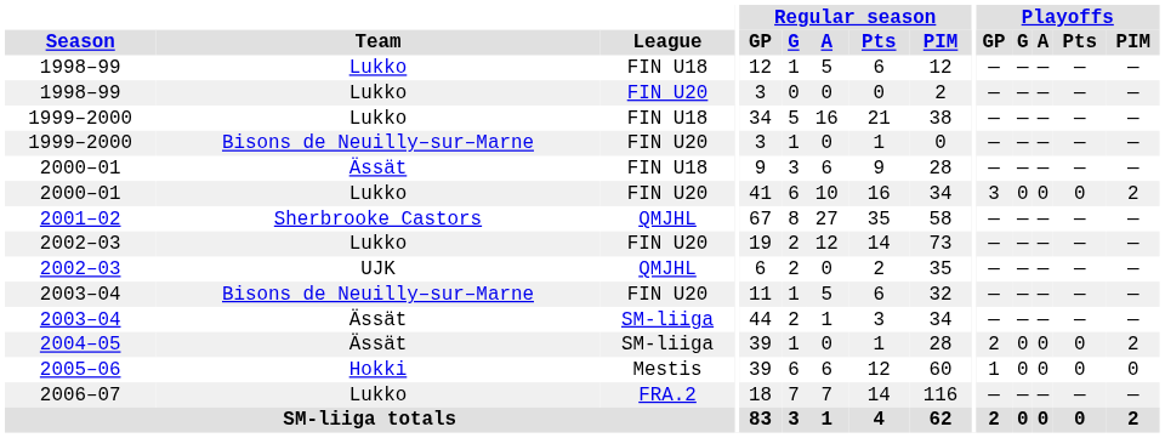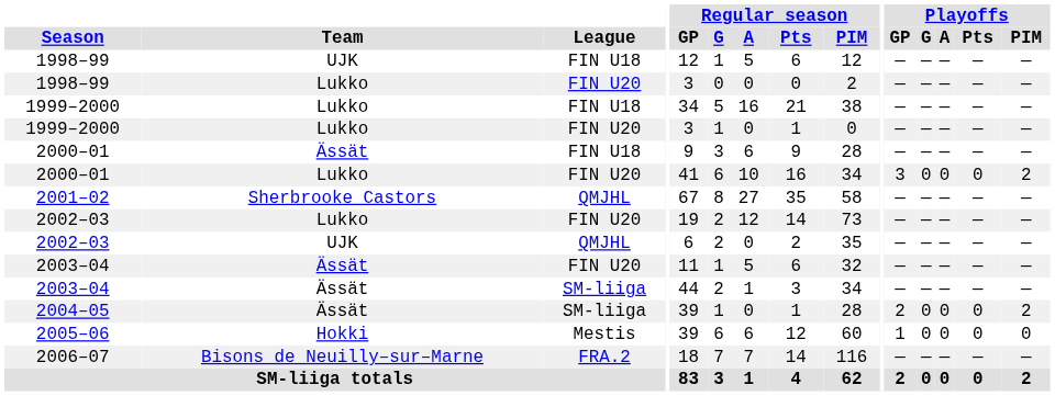 <table border="0" cellpadding="1" cellspacing="0" style="text-align:center; width:60em">
 <tr bgcolor="#e0e0e0">
 <th colspan="3" bgcolor="#ffffff"></th>
 <th rowspan="99" bgcolor="#ffffff"></th>
 <th colspan="5"><a href='#'>Regular season</a></th>
 <th rowspan="99" bgcolor="#ffffff"></th>
 <th colspan="5"><a href='#'>Playoffs</a></th>
 </tr>
 <tr bgcolor="#e0e0e0">
 <th><a href='#'>Season</a></th>
 <th>Team</th>
 <th>League</th>
 <th>GP</th>
 <th><a href='#'>G</a></th>
 <th><a href='#'>A</a></th>
 <th><a href='#'>Pts</a></th>
 <th><a href='#'>PIM</a></th>
 <th>GP</th>
 <th>G</th>
 <th>A</th>
 <th>Pts</th>
 <th>PIM</th>
 </tr>
 <tr>
 <td>1998–99</td>
-<td><a href='#'>Lukko</a></td>
+<td>UJK</td>
 <td>FIN U18</td>
 <td>12</td>
 <td>1</td>
 <td>5</td>
 <td>6</td>
 <td>12</td>
 <td>—</td>
 <td>—</td>
 <td>—</td>
 <td>—</td>
 <td>—</td>
 </tr>
 <tr bgcolor="#f0f0f0">
 <td>1998–99</td>
 <td>Lukko</td>
 <td><a href='#'>FIN U20</a></td>
 <td>3</td>
 <td>0</td>
 <td>0</td>
 <td>0</td>
 <td>2</td>
 <td>—</td>
 <td>—</td>
 <td>—</td>
 <td>—</td>
 <td>—</td>
 </tr>
 <tr>
 <td>1999–2000</td>
 <td>Lukko</td>
 <td>FIN U18</td>
 <td>34</td>
 <td>5</td>
 <td>16</td>
 <td>21</td>
 <td>38</td>
 <td>—</td>
 <td>—</td>
 <td>—</td>
 <td>—</td>
 <td>—</td>
 </tr>
 <tr bgcolor="#f0f0f0">
 <td>1999–2000</td>
-<td><a href='#'>Bisons de Neuilly–sur–Marne</a></td>
+<td>Lukko</td>
 <td>FIN U20</td>
 <td>3</td>
 <td>1</td>
 <td>0</td>
 <td>1</td>
 <td>0</td>
 <td>—</td>
 <td>—</td>
 <td>—</td>
 <td>—</td>
 <td>—</td>
 </tr>
 <tr>
 <td>2000–01</td>
 <td><a href='#'>Ässät</a></td>
 <td>FIN U18</td>
 <td>9</td>
 <td>3</td>
 <td>6</td>
 <td>9</td>
 <td>28</td>
 <td>—</td>
 <td>—</td>
 <td>—</td>
 <td>—</td>
 <td>—</td>
 </tr>
 <tr bgcolor="#f0f0f0">
 <td>2000–01</td>
 <td>Lukko</td>
 <td>FIN U20</td>
 <td>41</td>
 <td>6</td>
 <td>10</td>
 <td>16</td>
 <td>34</td>
 <td>3</td>
 <td>0</td>
 <td>0</td>
 <td>0</td>
 <td>2</td>
 </tr>
 <tr>
 <td><a href='#'>2001–02</a></td>
 <td><a href='#'>Sherbrooke Castors</a></td>
 <td><a href='#'>QMJHL</a></td>
 <td>67</td>
 <td>8</td>
 <td>27</td>
 <td>35</td>
 <td>58</td>
 <td>—</td>
 <td>—</td>
 <td>—</td>
 <td>—</td>
 <td>—</td>
 </tr>
 <tr bgcolor="#f0f0f0">
 <td>2002–03</td>
 <td>Lukko</td>
 <td>FIN U20</td>
 <td>19</td>
 <td>2</td>
 <td>12</td>
 <td>14</td>
 <td>73</td>
 <td>—</td>
 <td>—</td>
 <td>—</td>
 <td>—</td>
 <td>—</td>
 </tr>
 <tr>
 <td><a href='#'>2002–03</a></td>
 <td>UJK</td>
 <td><a href='#'>QMJHL</a></td>
 <td>6</td>
 <td>2</td>
 <td>0</td>
 <td>2</td>
 <td>35</td>
 <td>—</td>
 <td>—</td>
 <td>—</td>
 <td>—</td>
 <td>—</td>
 </tr>
 <tr bgcolor="#f0f0f0">
 <td>2003–04</td>
-<td><a href='#'>Bisons de Neuilly–sur–Marne</a></td>
+<td><a href='#'>Ässät</a></td>
 <td>FIN U20</td>
 <td>11</td>
 <td>1</td>
 <td>5</td>
 <td>6</td>
 <td>32</td>
 <td>—</td>
 <td>—</td>
 <td>—</td>
 <td>—</td>
 <td>—</td>
 </tr>
 <tr>
 <td><a href='#'>2003–04</a></td>
 <td>Ässät</td>
 <td><a href='#'>SM-liiga</a></td>
 <td>44</td>
 <td>2</td>
 <td>1</td>
 <td>3</td>
 <td>34</td>
 <td>—</td>
 <td>—</td>
 <td>—</td>
 <td>—</td>
 <td>—</td>
 </tr>
 <tr bgcolor="#f0f0f0">
 <td><a href='#'>2004–05</a></td>
 <td>Ässät</td>
 <td>SM-liiga</td>
 <td>39</td>
 <td>1</td>
 <td>0</td>
 <td>1</td>
 <td>28</td>
 <td>2</td>
 <td>0</td>
 <td>0</td>
 <td>0</td>
 <td>2</td>
 </tr>
 <tr>
 <td><a href='#'>2005–06</a></td>
 <td><a href='#'>Hokki</a></td>
 <td>Mestis</td>
 <td>39</td>
 <td>6</td>
 <td>6</td>
 <td>12</td>
 <td>60</td>
 <td>1</td>
 <td>0</td>
 <td>0</td>
 <td>0</td>
 <td>0</td>
 </tr>
 <tr bgcolor="#f0f0f0">
 <td>2006–07</td>
-<td>Lukko</td>
+<td><a href='#'>Bisons de Neuilly–sur–Marne</a></td>
 <td><a href='#'>FRA.2</a></td>
 <td>18</td>
 <td>7</td>
 <td>7</td>
 <td>14</td>
 <td>116</td>
 <td>—</td>
 <td>—</td>
 <td>—</td>
 <td>—</td>
 <td>—</td>
 </tr>
 <tr bgcolor="#e0e0e0">
 <th colspan="3">SM-liiga totals</th>
 <th>83</th>
 <th>3</th>
 <th>1</th>
 <th>4</th>
 <th>62</th>
 <th>2</th>
 <th>0</th>
 <th>0</th>
 <th>0</th>
 <th>2</th>
 </tr>
 </table>
